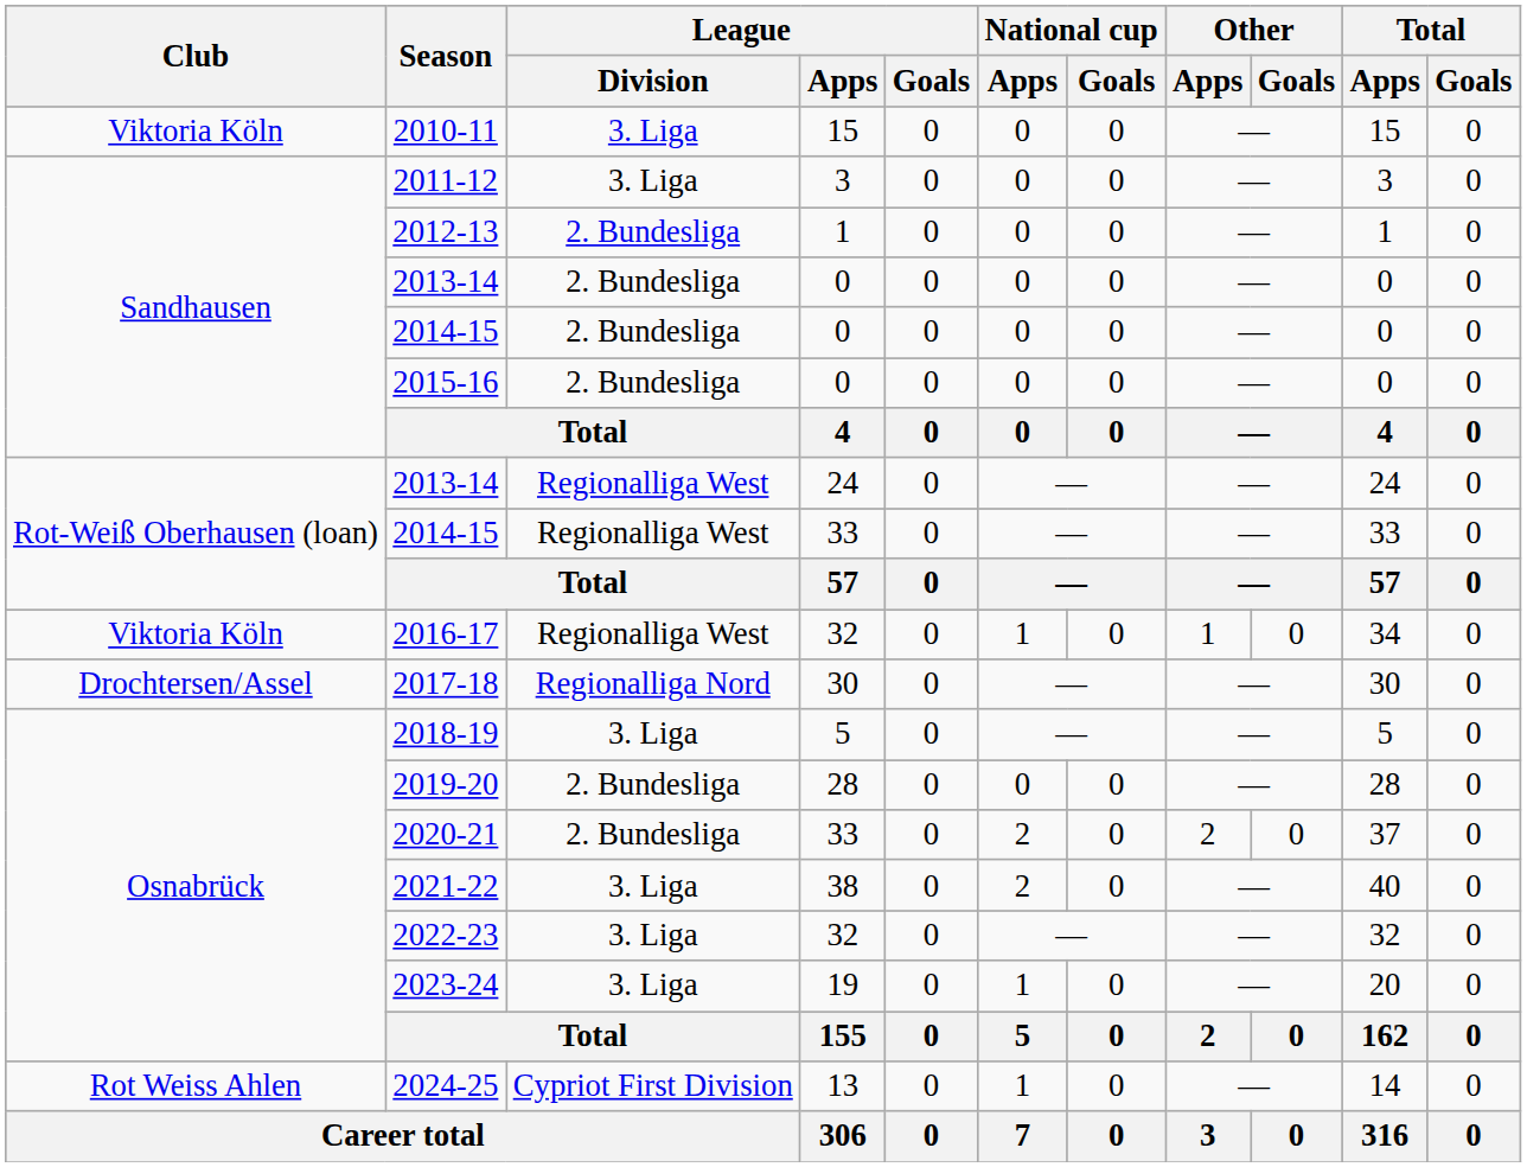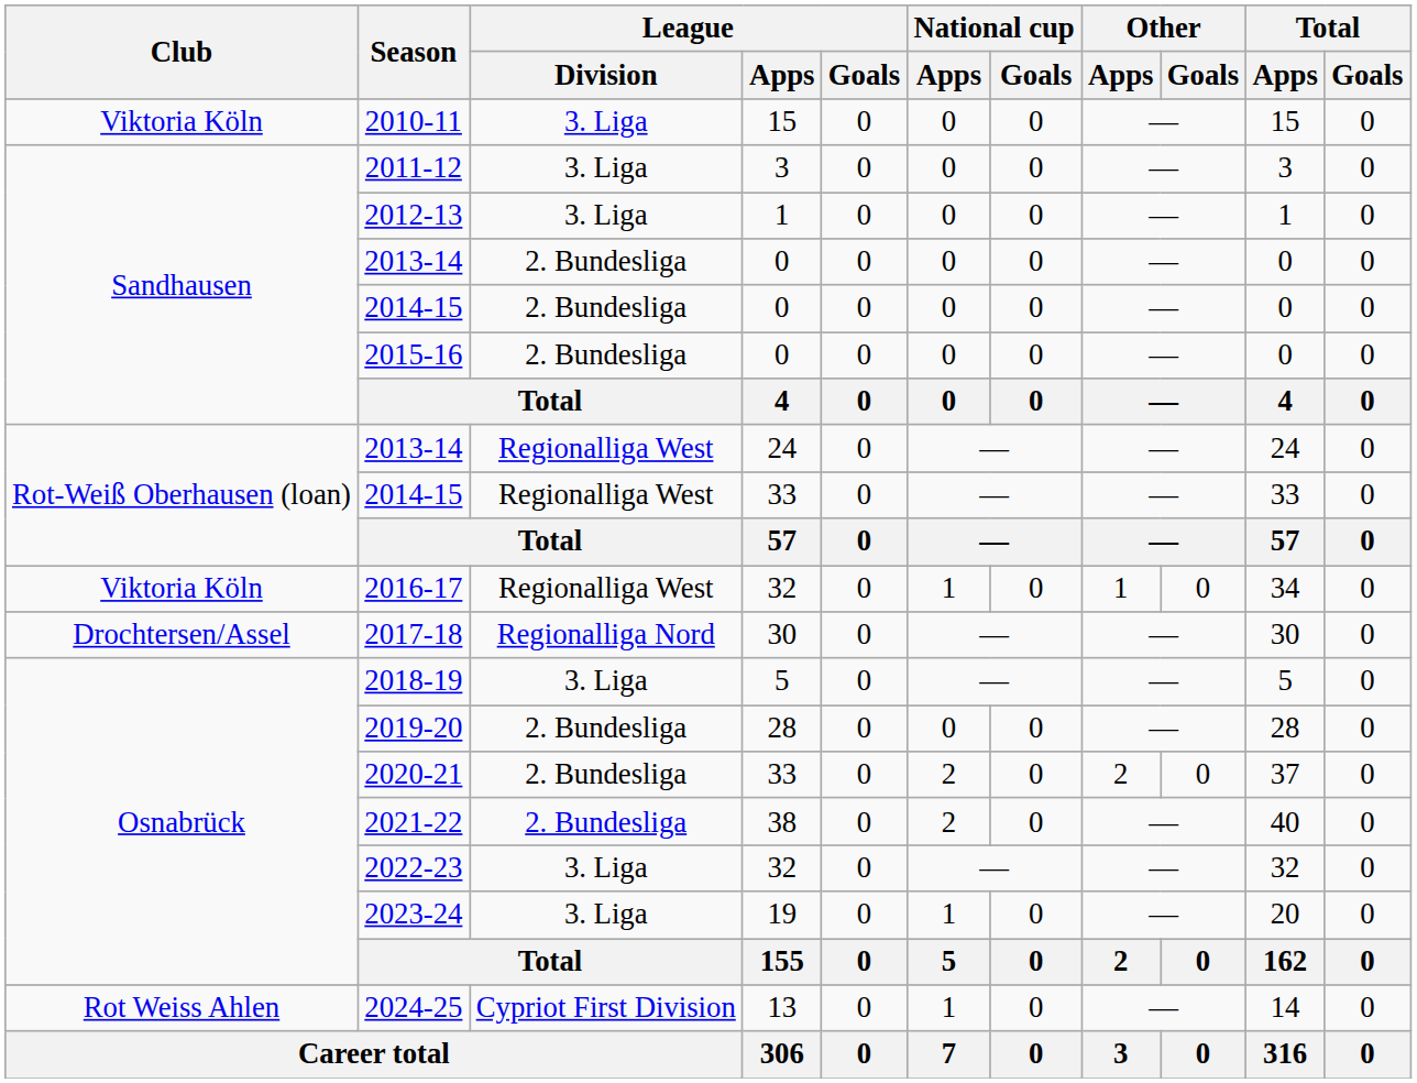 <table class="wikitable" style="text-align: center">
 <tr>
 <th rowspan="2">Club</th>
 <th rowspan="2">Season</th>
 <th colspan="3">League</th>
 <th colspan="2">National cup</th>
 <th colspan="2">Other</th>
 <th colspan="2">Total</th>
 </tr>
 <tr>
 <th>Division</th>
 <th>Apps</th>
 <th>Goals</th>
 <th>Apps</th>
 <th>Goals</th>
 <th>Apps</th>
 <th>Goals</th>
 <th>Apps</th>
 <th>Goals</th>
 </tr>
 <tr>
 <td><a href='#'>Viktoria Köln</a></td>
 <td><a href='#'>2010-11</a></td>
 <td><a href='#'>3. Liga</a></td>
 <td>15</td>
 <td>0</td>
 <td>0</td>
 <td>0</td>
 <td colspan="2">—</td>
 <td>15</td>
 <td>0</td>
 </tr>
 <tr>
 <td rowspan="6"><a href='#'>Sandhausen</a></td>
 <td><a href='#'>2011-12</a></td>
 <td>3. Liga</td>
 <td>3</td>
 <td>0</td>
 <td>0</td>
 <td>0</td>
 <td colspan="2">—</td>
 <td>3</td>
 <td>0</td>
 </tr>
 <tr>
 <td><a href='#'>2012-13</a></td>
-<td><a href='#'>2. Bundesliga</a></td>
+<td>3. Liga</td>
 <td>1</td>
 <td>0</td>
 <td>0</td>
 <td>0</td>
 <td colspan="2">—</td>
 <td>1</td>
 <td>0</td>
 </tr>
 <tr>
 <td><a href='#'>2013-14</a></td>
 <td>2. Bundesliga</td>
 <td>0</td>
 <td>0</td>
 <td>0</td>
 <td>0</td>
 <td colspan="2">—</td>
 <td>0</td>
 <td>0</td>
 </tr>
 <tr>
 <td><a href='#'>2014-15</a></td>
 <td>2. Bundesliga</td>
 <td>0</td>
 <td>0</td>
 <td>0</td>
 <td>0</td>
 <td colspan="2">—</td>
 <td>0</td>
 <td>0</td>
 </tr>
 <tr>
 <td><a href='#'>2015-16</a></td>
 <td>2. Bundesliga</td>
 <td>0</td>
 <td>0</td>
 <td>0</td>
 <td>0</td>
 <td colspan="2">—</td>
 <td>0</td>
 <td>0</td>
 </tr>
 <tr>
 <th colspan="2">Total</th>
 <th>4</th>
 <th>0</th>
 <th>0</th>
 <th>0</th>
 <th colspan="2">—</th>
 <th>4</th>
 <th>0</th>
 </tr>
 <tr>
 <td rowspan="3"><a href='#'>Rot-Weiß Oberhausen</a> (loan)</td>
 <td><a href='#'>2013-14</a></td>
 <td><a href='#'>Regionalliga West</a></td>
 <td>24</td>
 <td>0</td>
 <td colspan="2">—</td>
 <td colspan="2">—</td>
 <td>24</td>
 <td>0</td>
 </tr>
 <tr>
 <td><a href='#'>2014-15</a></td>
 <td>Regionalliga West</td>
 <td>33</td>
 <td>0</td>
 <td colspan="2">—</td>
 <td colspan="2">—</td>
 <td>33</td>
 <td>0</td>
 </tr>
 <tr>
 <th colspan="2">Total</th>
 <th>57</th>
 <th>0</th>
 <th colspan="2">—</th>
 <th colspan="2">—</th>
 <th>57</th>
 <th>0</th>
 </tr>
 <tr>
 <td><a href='#'>Viktoria Köln</a></td>
 <td><a href='#'>2016-17</a></td>
 <td>Regionalliga West</td>
 <td>32</td>
 <td>0</td>
 <td>1</td>
 <td>0</td>
 <td>1</td>
 <td>0</td>
 <td>34</td>
 <td>0</td>
 </tr>
 <tr>
 <td><a href='#'>Drochtersen/Assel</a></td>
 <td><a href='#'>2017-18</a></td>
 <td><a href='#'>Regionalliga Nord</a></td>
 <td>30</td>
 <td>0</td>
 <td colspan="2">—</td>
 <td colspan="2">—</td>
 <td>30</td>
 <td>0</td>
 </tr>
 <tr>
 <td rowspan="7"><a href='#'>Osnabrück</a></td>
 <td><a href='#'>2018-19</a></td>
 <td>3. Liga</td>
 <td>5</td>
 <td>0</td>
 <td colspan="2">—</td>
 <td colspan="2">—</td>
 <td>5</td>
 <td>0</td>
 </tr>
 <tr>
 <td><a href='#'>2019-20</a></td>
 <td>2. Bundesliga</td>
 <td>28</td>
 <td>0</td>
 <td>0</td>
 <td>0</td>
 <td colspan="2">—</td>
 <td>28</td>
 <td>0</td>
 </tr>
 <tr>
 <td><a href='#'>2020-21</a></td>
 <td>2. Bundesliga</td>
 <td>33</td>
 <td>0</td>
 <td>2</td>
 <td>0</td>
 <td>2</td>
 <td>0</td>
 <td>37</td>
 <td>0</td>
 </tr>
 <tr>
 <td><a href='#'>2021-22</a></td>
-<td>3. Liga</td>
+<td><a href='#'>2. Bundesliga</a></td>
 <td>38</td>
 <td>0</td>
 <td>2</td>
 <td>0</td>
 <td colspan="2">—</td>
 <td>40</td>
 <td>0</td>
 </tr>
 <tr>
 <td><a href='#'>2022-23</a></td>
 <td>3. Liga</td>
 <td>32</td>
 <td>0</td>
 <td colspan="2">—</td>
 <td colspan="2">—</td>
 <td>32</td>
 <td>0</td>
 </tr>
 <tr>
 <td><a href='#'>2023-24</a></td>
 <td>3. Liga</td>
 <td>19</td>
 <td>0</td>
 <td>1</td>
 <td>0</td>
 <td colspan="2">—</td>
 <td>20</td>
 <td>0</td>
 </tr>
 <tr>
 <th colspan="2">Total</th>
 <th>155</th>
 <th>0</th>
 <th>5</th>
 <th>0</th>
 <th>2</th>
 <th>0</th>
 <th>162</th>
 <th>0</th>
 </tr>
 <tr>
 <td><a href='#'>Rot Weiss Ahlen</a></td>
 <td><a href='#'>2024-25</a></td>
 <td><a href='#'>Cypriot First Division</a></td>
 <td>13</td>
 <td>0</td>
 <td>1</td>
 <td>0</td>
 <td colspan="2">—</td>
 <td>14</td>
 <td>0</td>
 </tr>
 <tr>
 <th colspan="3">Career total</th>
 <th>306</th>
 <th>0</th>
 <th>7</th>
 <th>0</th>
 <th>3</th>
 <th>0</th>
 <th>316</th>
 <th>0</th>
 </tr>
 </table>
